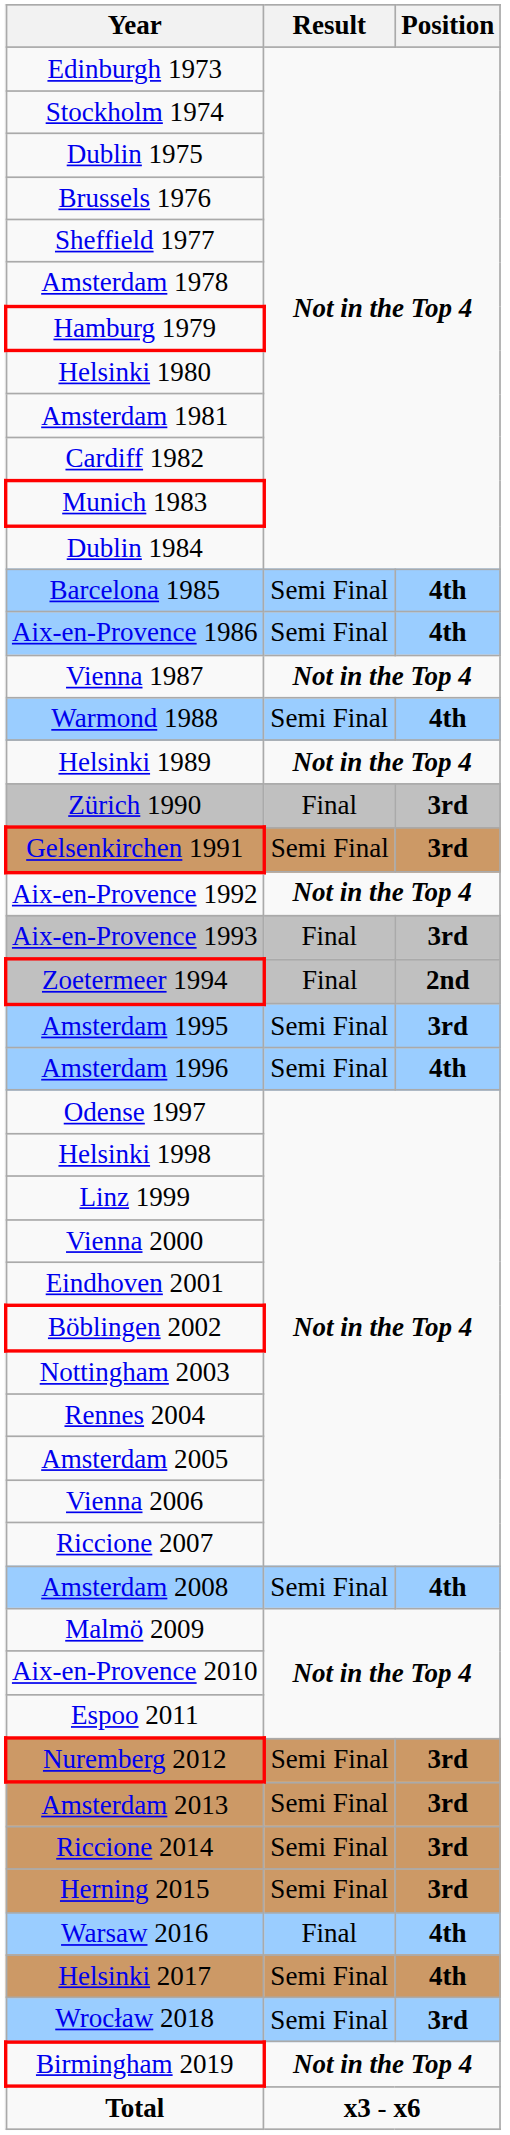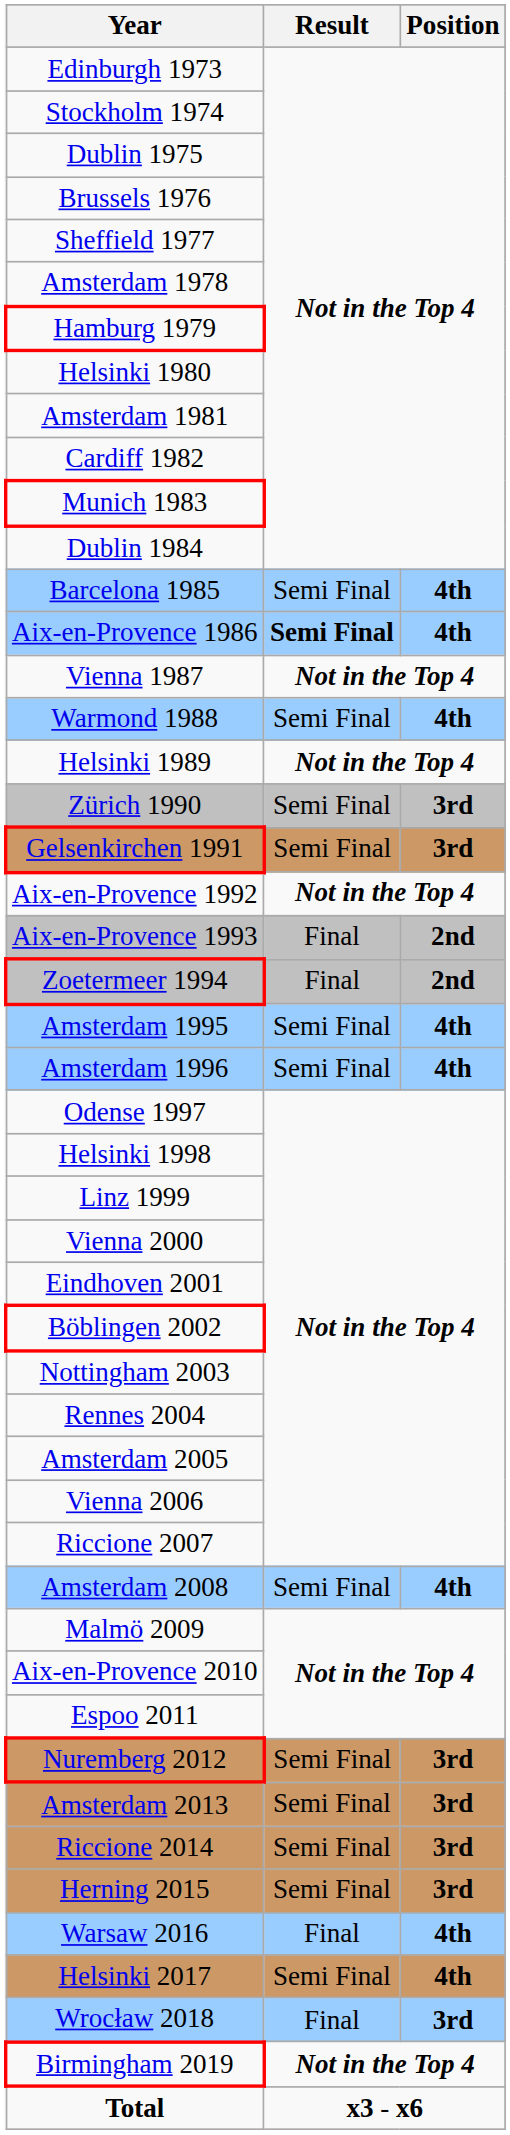 <table class="wikitable" style="text-align: center;">
 <tr>
 <th>Year</th>
 <th>Result</th>
 <th>Position</th>
 </tr>
 <tr>
 <td> <a href='#'>Edinburgh</a> 1973</td>
 <td rowspan="12" colspan="2" align="center"><strong><em>Not in the Top 4</em></strong></td>
 </tr>
 <tr>
 <td> <a href='#'>Stockholm</a> 1974</td>
 </tr>
 <tr>
 <td> <a href='#'>Dublin</a> 1975</td>
 </tr>
 <tr>
 <td> <a href='#'>Brussels</a> 1976</td>
 </tr>
 <tr>
 <td> <a href='#'>Sheffield</a> 1977</td>
 </tr>
 <tr>
 <td> <a href='#'>Amsterdam</a> 1978</td>
 </tr>
 <tr>
 <td style="border: 2px solid red"> <a href='#'>Hamburg</a> 1979</td>
 </tr>
 <tr>
 <td> <a href='#'>Helsinki</a> 1980</td>
 </tr>
 <tr>
 <td> <a href='#'>Amsterdam</a> 1981</td>
 </tr>
 <tr>
 <td> <a href='#'>Cardiff</a> 1982</td>
 </tr>
 <tr>
 <td style="border: 2px solid red"> <a href='#'>Munich</a> 1983</td>
 </tr>
 <tr>
 <td> <a href='#'>Dublin</a> 1984</td>
 </tr>
 <tr style="background:#9acdff;">
 <td> <a href='#'>Barcelona</a> 1985</td>
 <td>Semi Final</td>
 <td><strong>4th</strong></td>
 </tr>
 <tr style="background:#9acdff;">
 <td> <a href='#'>Aix-en-Provence</a> 1986</td>
-<td>Semi Final</td>
+<td><strong>Semi Final</strong></td>
 <td><strong>4th</strong></td>
 </tr>
 <tr>
 <td> <a href='#'>Vienna</a> 1987</td>
 <td rowspan="1" colspan="2" align="center"><strong><em>Not in the Top 4</em></strong></td>
 </tr>
 <tr style="background:#9acdff;">
 <td> <a href='#'>Warmond</a> 1988</td>
 <td>Semi Final</td>
 <td><strong>4th</strong></td>
 </tr>
 <tr>
 <td> <a href='#'>Helsinki</a> 1989</td>
 <td rowspan="1" colspan="2" align="center"><strong><em>Not in the Top 4</em></strong></td>
 </tr>
 <tr style="background:silver;">
 <td> <a href='#'>Zürich</a> 1990</td>
-<td>Final</td>
+<td>Semi Final</td>
 <td><strong>3rd</strong></td>
 </tr>
 <tr style="background:#c96;">
 <td style="border: 2px solid red"> <a href='#'>Gelsenkirchen</a> 1991</td>
 <td>Semi Final</td>
 <td><strong>3rd</strong></td>
 </tr>
 <tr>
 <td> <a href='#'>Aix-en-Provence</a> 1992</td>
 <td rowspan="1" colspan="2" align="center"><strong><em>Not in the Top 4</em></strong></td>
 </tr>
 <tr style="background:silver;">
 <td> <a href='#'>Aix-en-Provence</a> 1993</td>
 <td>Final</td>
-<td><strong>3rd</strong></td>
+<td><strong>2nd</strong></td>
 </tr>
 <tr style="background:silver;">
 <td style="border: 2px solid red"> <a href='#'>Zoetermeer</a> 1994</td>
 <td>Final</td>
 <td><strong>2nd</strong></td>
 </tr>
 <tr style="background:#9acdff;">
 <td> <a href='#'>Amsterdam</a> 1995</td>
 <td>Semi Final</td>
-<td><strong>3rd</strong></td>
+<td><strong>4th</strong></td>
 </tr>
 <tr style="background:#9acdff;">
 <td> <a href='#'>Amsterdam</a> 1996</td>
 <td>Semi Final</td>
 <td><strong>4th</strong></td>
 </tr>
 <tr>
 <td> <a href='#'>Odense</a> 1997</td>
 <td rowspan="11" colspan="2" align="center"><strong><em>Not in the Top 4</em></strong></td>
 </tr>
 <tr>
 <td> <a href='#'>Helsinki</a> 1998</td>
 </tr>
 <tr>
 <td> <a href='#'>Linz</a> 1999</td>
 </tr>
 <tr>
 <td> <a href='#'>Vienna</a> 2000</td>
 </tr>
 <tr>
 <td> <a href='#'>Eindhoven</a> 2001</td>
 </tr>
 <tr>
 <td style="border: 2px solid red"> <a href='#'>Böblingen</a> 2002</td>
 </tr>
 <tr>
 <td> <a href='#'>Nottingham</a> 2003</td>
 </tr>
 <tr>
 <td> <a href='#'>Rennes</a> 2004</td>
 </tr>
 <tr>
 <td> <a href='#'>Amsterdam</a> 2005</td>
 </tr>
 <tr>
 <td> <a href='#'>Vienna</a> 2006</td>
 </tr>
 <tr>
 <td> <a href='#'>Riccione</a> 2007</td>
 </tr>
 <tr style="background:#9acdff;">
 <td> <a href='#'>Amsterdam</a> 2008</td>
 <td>Semi Final</td>
 <td><strong>4th</strong></td>
 </tr>
 <tr>
 <td> <a href='#'>Malmö</a> 2009</td>
 <td rowspan="3" colspan="2" align="center"><strong><em>Not in the Top 4</em></strong></td>
 </tr>
 <tr>
 <td> <a href='#'>Aix-en-Provence</a> 2010</td>
 </tr>
 <tr>
 <td> <a href='#'>Espoo</a> 2011</td>
 </tr>
 <tr style="background:#c96;">
 <td style="border: 2px solid red"> <a href='#'>Nuremberg</a> 2012</td>
 <td>Semi Final</td>
 <td><strong>3rd</strong></td>
 </tr>
 <tr style="background:#c96;">
 <td> <a href='#'>Amsterdam</a> 2013</td>
 <td>Semi Final</td>
 <td><strong>3rd</strong></td>
 </tr>
 <tr style="background:#c96;">
 <td> <a href='#'>Riccione</a> 2014</td>
 <td>Semi Final</td>
 <td><strong>3rd</strong></td>
 </tr>
 <tr style="background:#c96;">
 <td> <a href='#'>Herning</a> 2015</td>
 <td>Semi Final</td>
 <td><strong>3rd</strong></td>
 </tr>
 <tr style="background:#9acdff;">
 <td> <a href='#'>Warsaw</a> 2016</td>
 <td>Final</td>
 <td><strong>4th</strong></td>
 </tr>
 <tr style="background:#c96;">
 <td> <a href='#'>Helsinki</a> 2017</td>
 <td>Semi Final</td>
 <td><strong>4th</strong></td>
 </tr>
 <tr style="background:#9acdff;">
 <td> <a href='#'>Wrocław</a> 2018</td>
-<td>Semi Final</td>
+<td>Final</td>
 <td><strong>3rd</strong></td>
 </tr>
 <tr>
 <td style="border: 2px solid red"> <a href='#'>Birmingham</a> 2019</td>
 <td colspan="2" align="center"><strong><em>Not in the Top 4</em></strong></td>
 </tr>
 <tr>
 <td><strong>Total</strong></td>
 <td rowspan="1" colspan="2" align="center"><strong>x3</strong> - <strong>x6</strong></td>
 </tr>
 </table>
